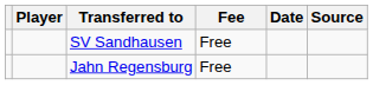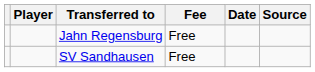 <table class="wikitable plainrowheaders sortable">
 <tr>
 <th></th>
 <th scope="col">Player</th>
 <th>Transferred to</th>
 <th style="width: 65px;">Fee</th>
 <th scope="col">Date</th>
 <th scope="col">Source</th>
 </tr>
 <tr>
 <td align="center"></td>
 <td></td>
-<td> <a href='#'>SV Sandhausen</a></td>
+<td> <a href='#'>Jahn Regensburg</a></td>
 <td>Free</td>
 <td></td>
 <td></td>
 </tr>
 <tr>
 <td align="center"></td>
 <td></td>
-<td> <a href='#'>Jahn Regensburg</a></td>
+<td> <a href='#'>SV Sandhausen</a></td>
 <td>Free</td>
 <td></td>
 <td></td>
 </tr>
 </table>
